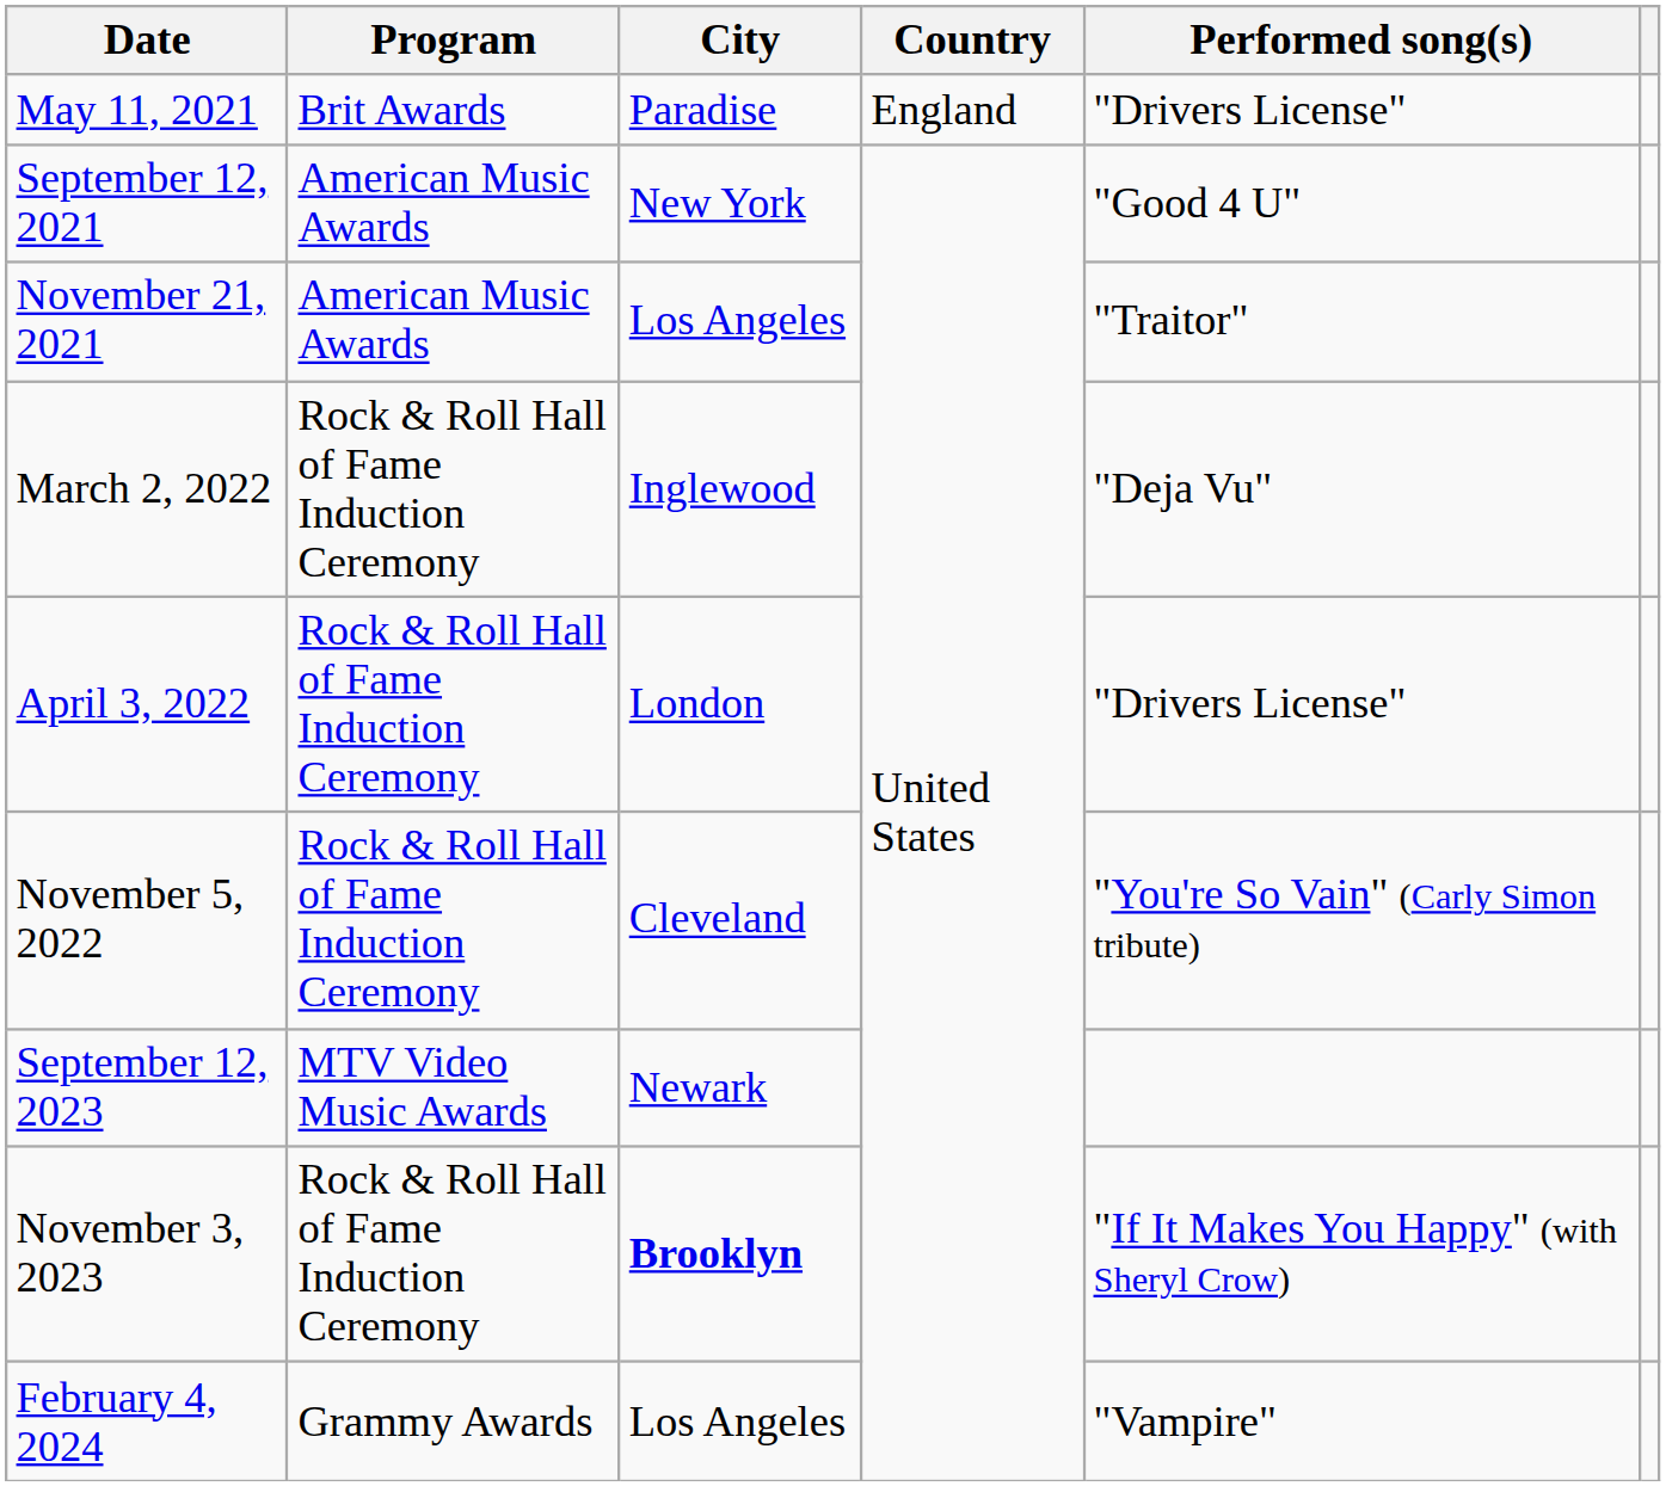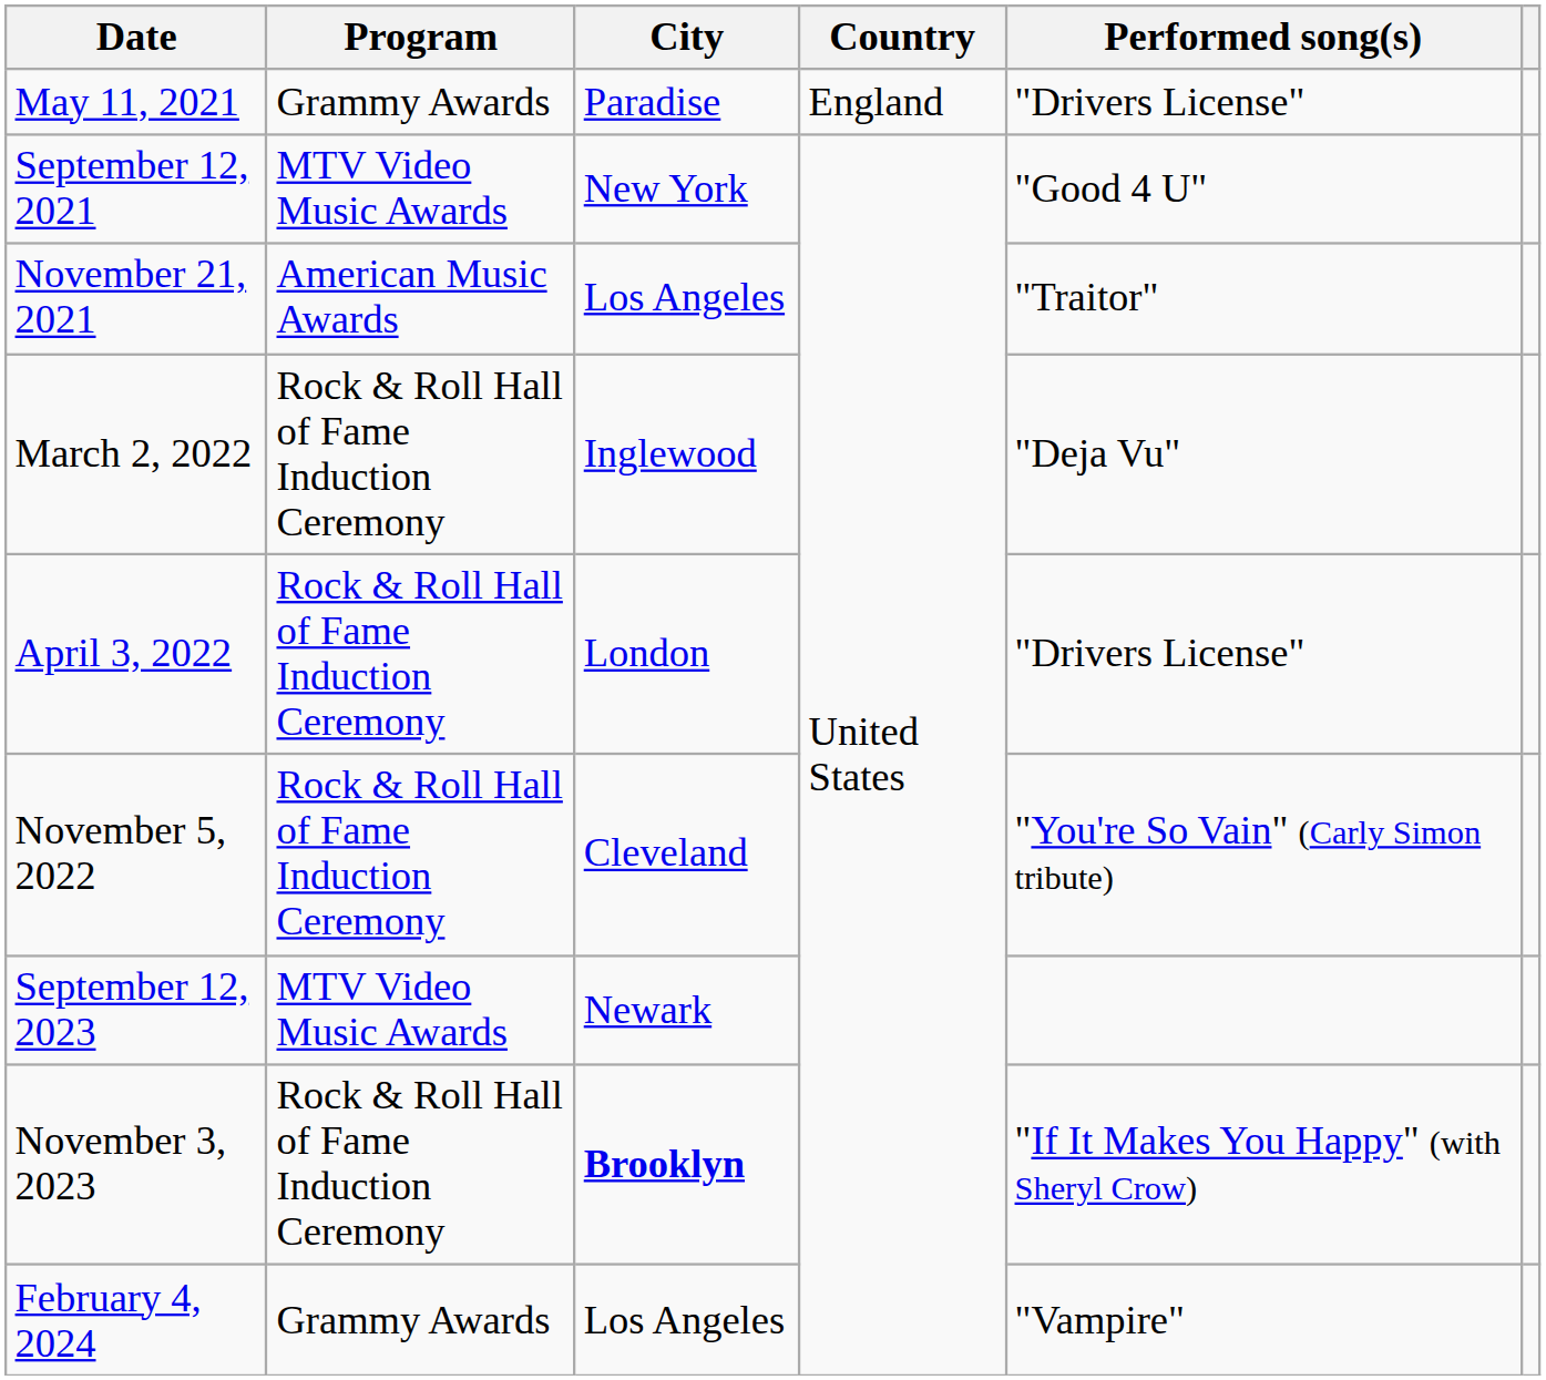 <table class="wikitable plainrowheaders">
 <tr>
 <th scope="col" style="width:10em;">Date</th>
 <th scope="col" style="width:14em;">Program</th>
 <th scope="col" style="width:7em;">City</th>
 <th scope="col" style="width:7em;">Country</th>
 <th scope="col" style="width:30em;">Performed song(s)</th>
 <th scope="col" class="unsortable"></th>
 </tr>
 <tr>
 <td><a href='#'>May 11, 2021</a></td>
-<td><a href='#'>Brit Awards</a></td>
+<td>Grammy Awards</td>
 <td><a href='#'>Paradise</a></td>
 <td>England</td>
 <td>"Drivers License"</td>
 <td></td>
 </tr>
 <tr>
 <td><a href='#'>September 12, 2021</a></td>
-<td><a href='#'>American Music Awards</a></td>
+<td><a href='#'>MTV Video Music Awards</a></td>
 <td><a href='#'>New York</a></td>
 <td rowspan="8">United States</td>
 <td>"Good 4 U"</td>
 <td></td>
 </tr>
 <tr>
 <td><a href='#'>November 21, 2021</a></td>
 <td><a href='#'>American Music Awards</a></td>
 <td><a href='#'>Los Angeles</a></td>
 <td>"Traitor"</td>
 <td></td>
 </tr>
 <tr>
 <td>March 2, 2022</td>
 <td>Rock & Roll Hall of Fame Induction Ceremony</td>
 <td><a href='#'>Inglewood</a></td>
 <td>"Deja Vu"</td>
 <td></td>
 </tr>
 <tr>
 <td><a href='#'>April 3, 2022</a></td>
 <td><a href='#'>Rock & Roll Hall of Fame Induction Ceremony</a></td>
 <td><a href='#'>London</a></td>
 <td>"Drivers License"</td>
 <td></td>
 </tr>
 <tr>
 <td>November 5, 2022</td>
 <td><a href='#'>Rock & Roll Hall of Fame Induction Ceremony</a></td>
 <td><a href='#'>Cleveland</a></td>
 <td>"<a href='#'>You're So Vain</a>" <small>(<a href='#'>Carly Simon</a> tribute)</small></td>
 <td></td>
 </tr>
 <tr>
 <td><a href='#'>September 12, 2023</a></td>
 <td><a href='#'>MTV Video Music Awards</a></td>
 <td><a href='#'>Newark</a></td>
 <td></td>
 <td></td>
 </tr>
 <tr>
 <td>November 3, 2023</td>
 <td>Rock & Roll Hall of Fame Induction Ceremony</td>
 <td><strong><a href='#'>Brooklyn</a></strong></td>
 <td>"<a href='#'>If It Makes You Happy</a>" <small>(with <a href='#'>Sheryl Crow</a>)</small></td>
 <td></td>
 </tr>
 <tr>
 <td><a href='#'>February 4, 2024</a></td>
 <td>Grammy Awards</td>
 <td>Los Angeles</td>
 <td>"Vampire"</td>
 <td></td>
 </tr>
 </table>
